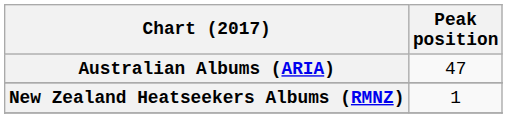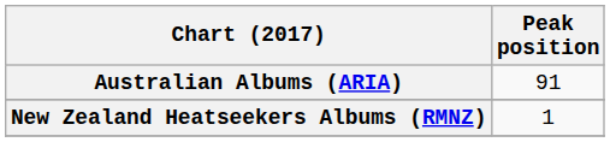 <table class="wikitable sortable plainrowheaders" style="text-align:center">
 <tr>
 <th scope="col">Chart (2017)</th>
 <th scope="col">Peak<br> position</th>
 </tr>
 <tr>
 <th scope="row">Australian Albums (<a href='#'>ARIA</a>)</th>
-<td>47</td>
+<td>91</td>
 </tr>
 <tr>
 </tr>
 <tr>
 </tr>
 <tr>
 </tr>
 <tr>
 </tr>
 <tr>
 <th scope="row">New Zealand Heatseekers Albums (<a href='#'>RMNZ</a>)</th>
 <td>1</td>
 </tr>
 <tr>
 </tr>
 <tr>
 </tr>
 <tr>
 </tr>
 <tr>
 </tr>
 </table>
